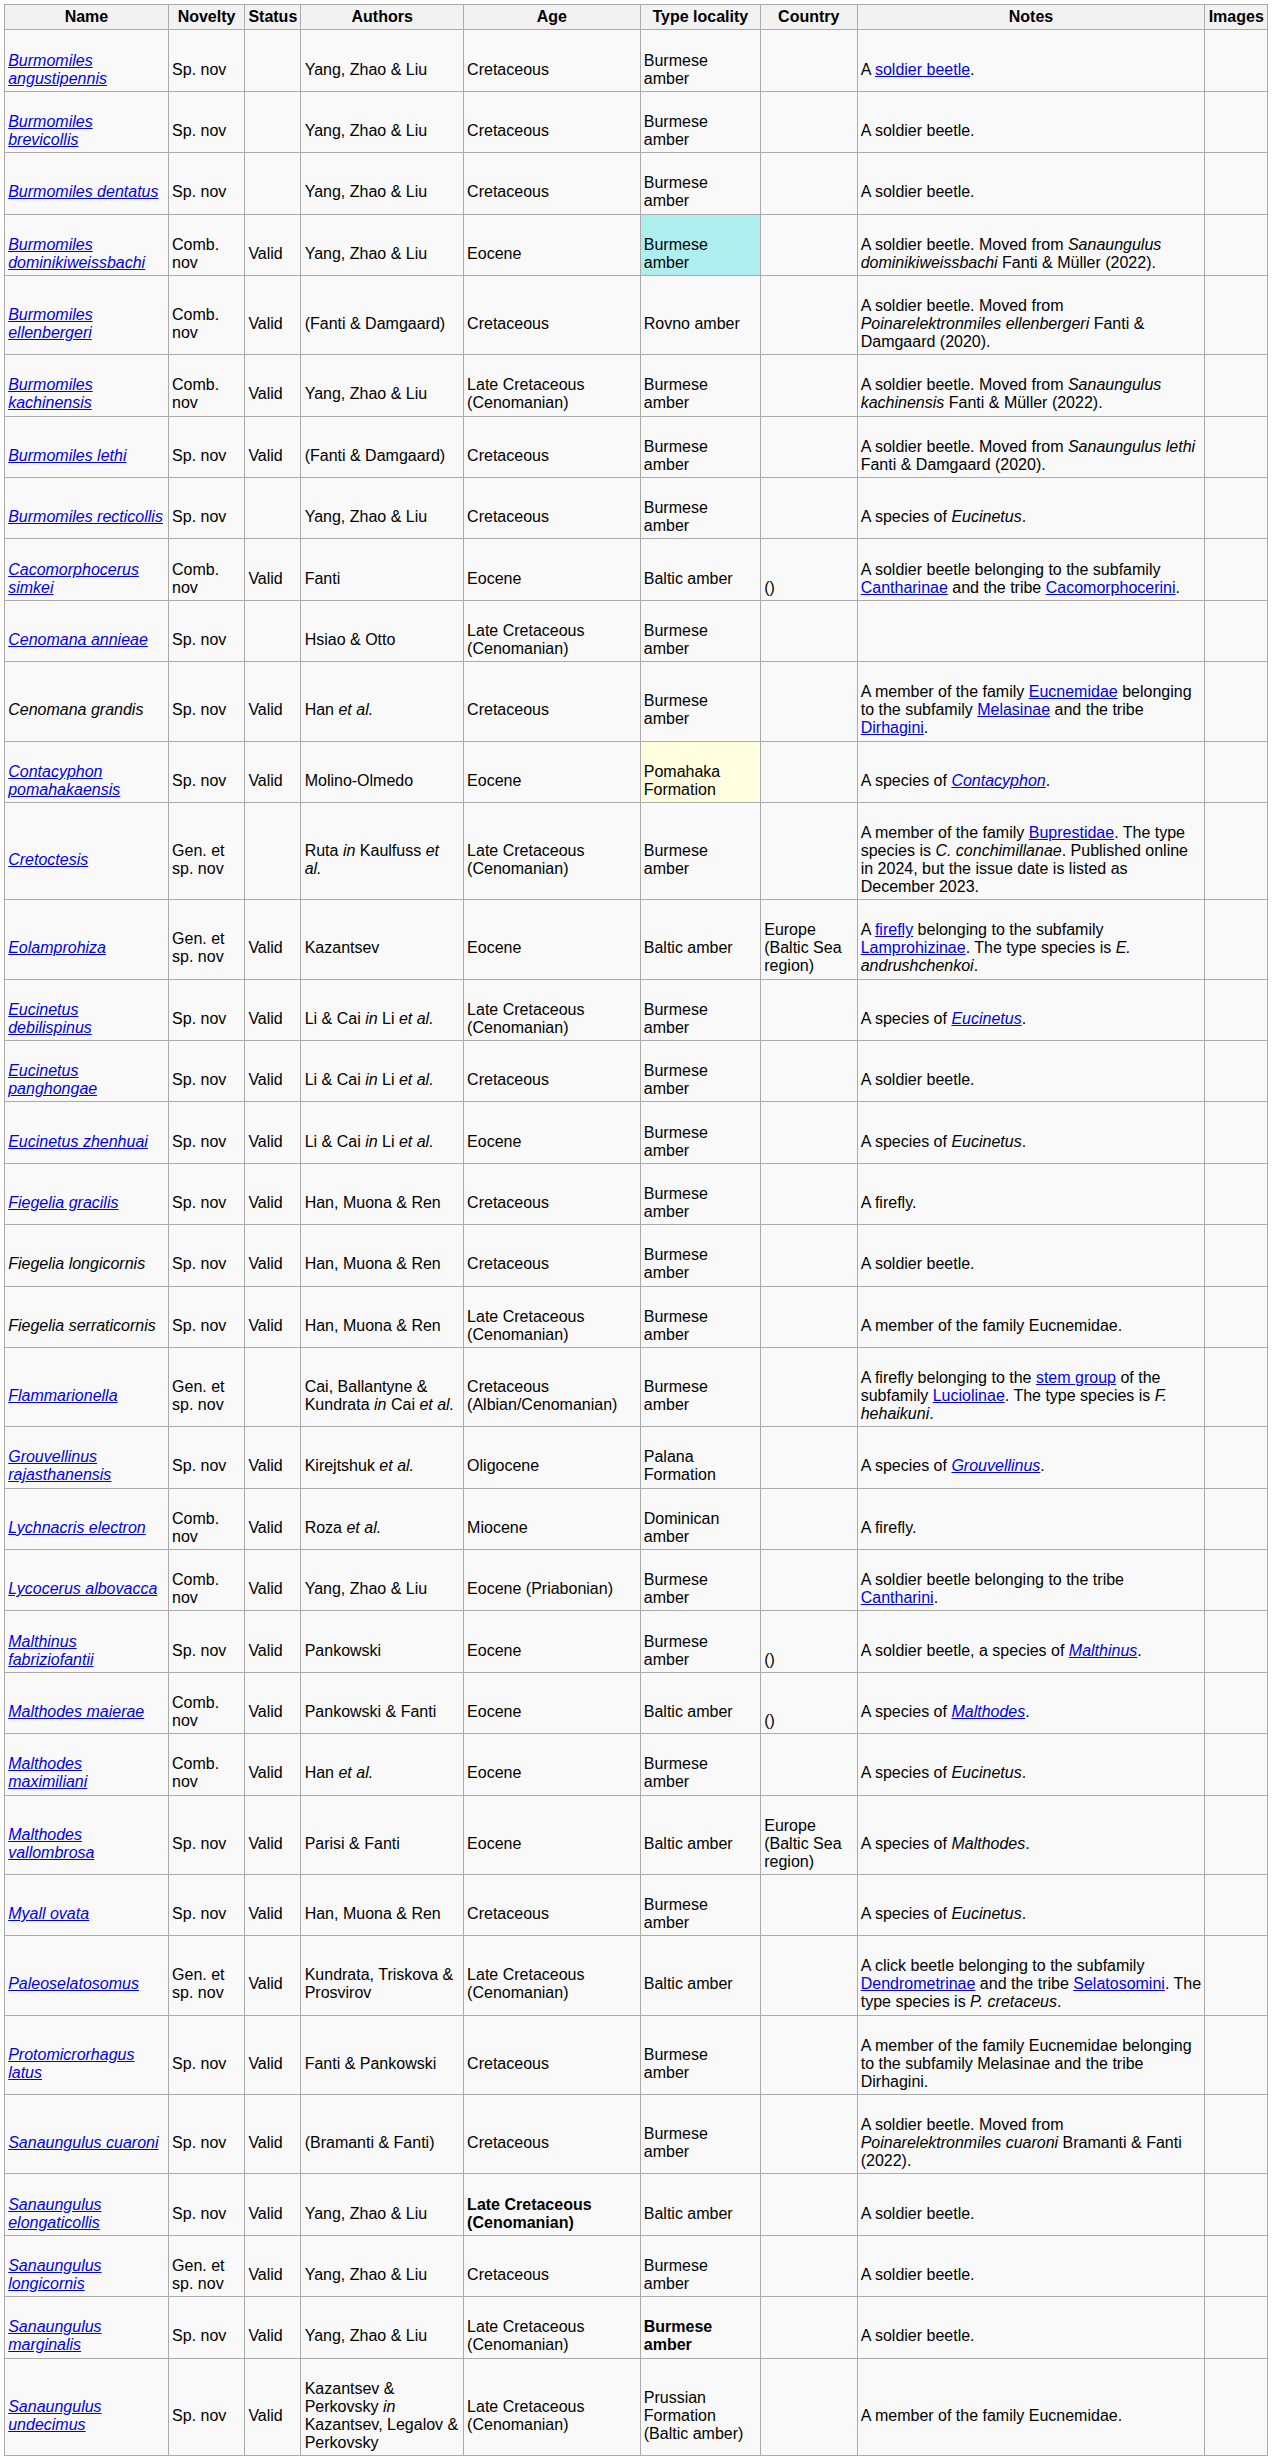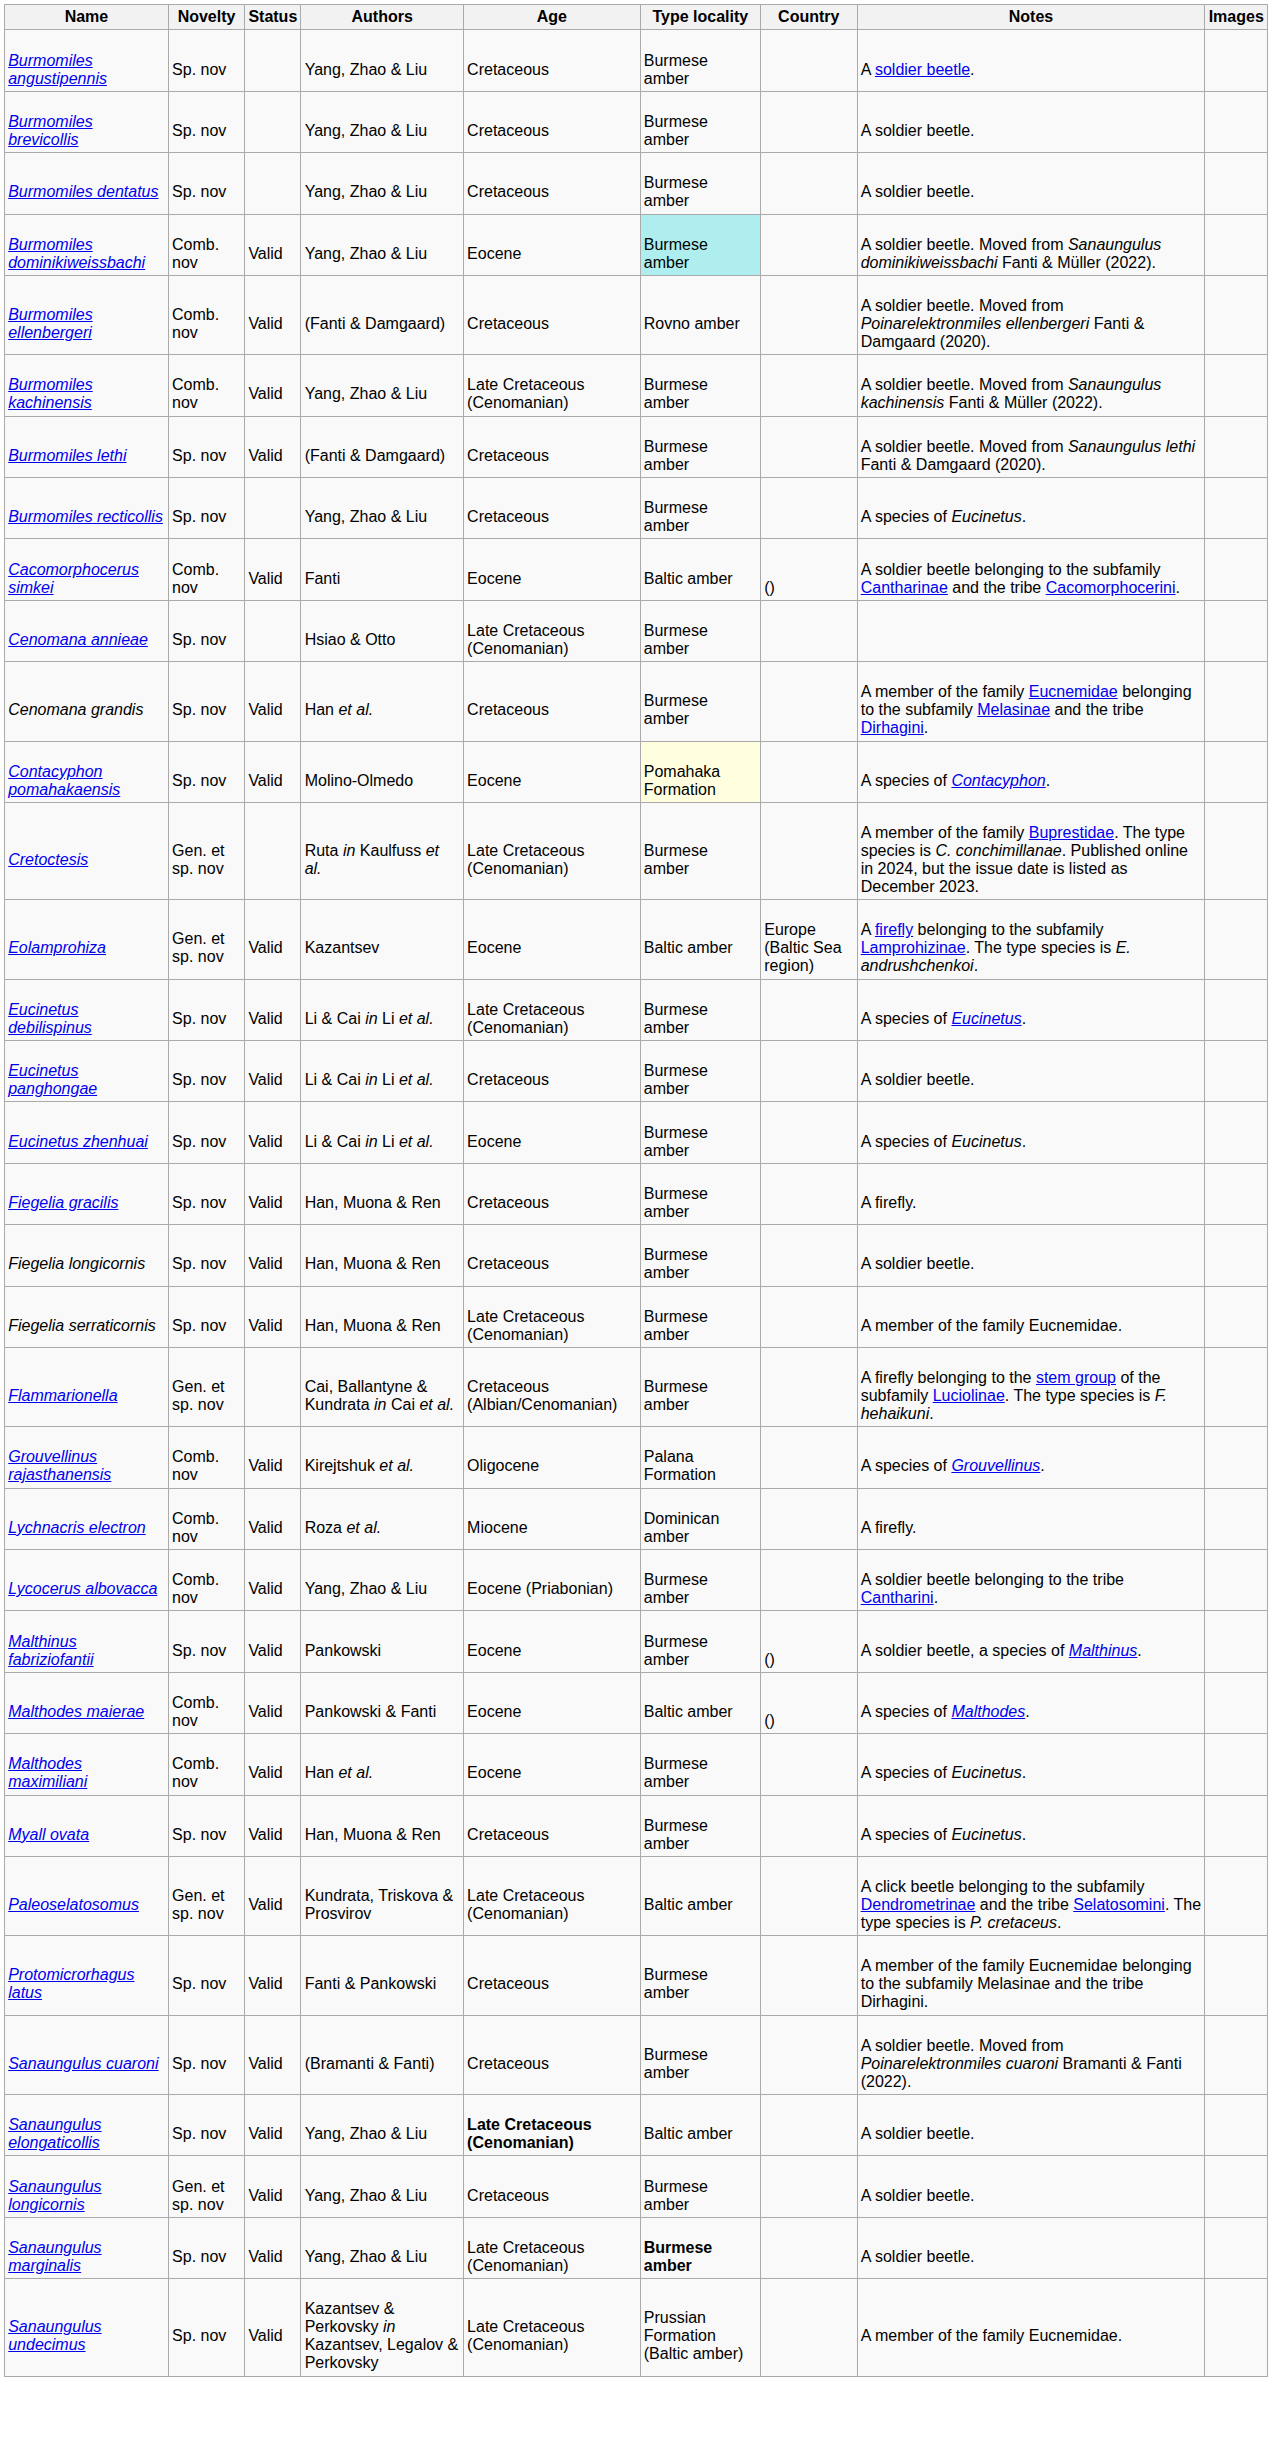 <table class="wikitable sortable" align="center" width="100%">
 <tr>
 <th>Name</th>
 <th>Novelty</th>
 <th>Status</th>
 <th>Authors</th>
 <th>Age</th>
 <th>Type locality</th>
 <th>Country</th>
 <th>Notes</th>
 <th>Images</th>
 </tr>
 <tr>
 <td><br><em><a href='#'>Burmomiles angustipennis</a></em></td>
 <td><br>Sp. nov</td>
 <td></td>
 <td><br>Yang, Zhao & Liu</td>
 <td><br>Cretaceous</td>
 <td><br>Burmese amber</td>
 <td><br></td>
 <td><br>A <a href='#'>soldier beetle</a>.</td>
 <td></td>
 </tr>
 <tr>
 <td><br><em><a href='#'>Burmomiles brevicollis</a></em></td>
 <td><br>Sp. nov</td>
 <td></td>
 <td><br>Yang, Zhao & Liu</td>
 <td><br>Cretaceous</td>
 <td><br>Burmese amber</td>
 <td><br></td>
 <td><br>A soldier beetle.</td>
 <td></td>
 </tr>
 <tr>
 <td><br><em><a href='#'>Burmomiles dentatus</a></em></td>
 <td><br>Sp. nov</td>
 <td></td>
 <td><br>Yang, Zhao & Liu</td>
 <td><br>Cretaceous</td>
 <td><br>Burmese amber</td>
 <td><br></td>
 <td><br>A soldier beetle.</td>
 <td></td>
 </tr>
 <tr>
 <td><br><em><a href='#'>Burmomiles dominikiweissbachi</a></em></td>
 <td><br>Comb. nov</td>
 <td><br>Valid</td>
 <td><br>Yang, Zhao & Liu</td>
 <td><br>Eocene</td>
 <td style="background: paleturquoise;"><br>Burmese amber</td>
 <td><br></td>
 <td><br>A soldier beetle. Moved from <em>Sanaungulus dominikiweissbachi</em> Fanti & Müller (2022).</td>
 <td></td>
 </tr>
 <tr>
 <td><br><em><a href='#'>Burmomiles ellenbergeri</a></em></td>
 <td><br>Comb. nov</td>
 <td><br>Valid</td>
 <td><br>(Fanti & Damgaard)</td>
 <td><br>Cretaceous</td>
 <td><br>Rovno amber</td>
 <td><br></td>
 <td><br>A soldier beetle. Moved from <em>Poinarelektronmiles ellenbergeri</em> Fanti & Damgaard (2020).</td>
 <td></td>
 </tr>
 <tr>
 <td><br><em><a href='#'>Burmomiles kachinensis</a></em></td>
 <td><br>Comb. nov</td>
 <td><br>Valid</td>
 <td><br>Yang, Zhao & Liu</td>
 <td><br>Late Cretaceous (Cenomanian)</td>
 <td><br>Burmese amber</td>
 <td><br></td>
 <td><br>A soldier beetle. Moved from <em>Sanaungulus kachinensis</em> Fanti & Müller (2022).</td>
 <td></td>
 </tr>
 <tr>
 <td><br><em><a href='#'>Burmomiles lethi</a></em></td>
 <td><br>Sp. nov</td>
 <td><br>Valid</td>
 <td><br>(Fanti & Damgaard)</td>
 <td><br>Cretaceous</td>
 <td><br>Burmese amber</td>
 <td><br></td>
 <td><br>A soldier beetle. Moved from <em>Sanaungulus lethi</em> Fanti & Damgaard (2020).</td>
 <td></td>
 </tr>
 <tr>
 <td><br><em><a href='#'>Burmomiles recticollis</a></em></td>
 <td><br>Sp. nov</td>
 <td></td>
 <td><br>Yang, Zhao & Liu</td>
 <td><br>Cretaceous</td>
 <td><br>Burmese amber</td>
 <td><br></td>
 <td><br>A species of <em>Eucinetus</em>.</td>
 <td></td>
 </tr>
 <tr>
 <td><br><em><a href='#'>Cacomorphocerus simkei</a></em></td>
 <td><br>Comb. nov</td>
 <td><br>Valid</td>
 <td><br>Fanti</td>
 <td><br>Eocene</td>
 <td><br>Baltic amber</td>
 <td><br><br>()</td>
 <td><br>A soldier beetle belonging to the subfamily <a href='#'>Cantharinae</a> and the tribe <a href='#'>Cacomorphocerini</a>.</td>
 <td></td>
 </tr>
 <tr>
 <td><br><em><a href='#'>Cenomana annieae</a></em></td>
 <td><br>Sp. nov</td>
 <td></td>
 <td><br>Hsiao & Otto</td>
 <td><br>Late Cretaceous (Cenomanian)</td>
 <td><br>Burmese amber</td>
 <td><br></td>
 <td></td>
 <td></td>
 </tr>
 <tr>
 <td><br><em>Cenomana grandis</em></td>
 <td><br>Sp. nov</td>
 <td><br>Valid</td>
 <td><br>Han <em>et al.</em></td>
 <td><br>Cretaceous</td>
 <td><br>Burmese amber</td>
 <td><br></td>
 <td><br>A member of the family <a href='#'>Eucnemidae</a> belonging to the subfamily <a href='#'>Melasinae</a> and the tribe <a href='#'>Dirhagini</a>.</td>
 <td></td>
 </tr>
 <tr>
 <td><br><em><a href='#'>Contacyphon pomahakaensis</a></em></td>
 <td><br>Sp. nov</td>
 <td><br>Valid</td>
 <td><br>Molino-Olmedo</td>
 <td><br>Eocene</td>
 <td style="background: lightyellow;"><br>Pomahaka Formation</td>
 <td><br></td>
 <td><br>A species of <em><a href='#'>Contacyphon</a></em>.</td>
 <td></td>
 </tr>
 <tr>
 <td><br><em><a href='#'>Cretoctesis</a></em></td>
 <td><br>Gen. et sp. nov</td>
 <td></td>
 <td><br>Ruta <em>in</em> Kaulfuss <em>et al.</em></td>
 <td><br>Late Cretaceous (Cenomanian)</td>
 <td><br>Burmese amber</td>
 <td><br></td>
 <td><br>A member of the family <a href='#'>Buprestidae</a>. The type species is <em>C. conchimillanae</em>. Published online in 2024, but the issue date is listed as December 2023.</td>
 <td></td>
 </tr>
 <tr>
 <td><br><em><a href='#'>Eolamprohiza</a></em></td>
 <td><br>Gen. et sp. nov</td>
 <td><br>Valid</td>
 <td><br>Kazantsev</td>
 <td><br>Eocene</td>
 <td><br>Baltic amber</td>
 <td><br>Europe (Baltic Sea region)</td>
 <td><br>A <a href='#'>firefly</a> belonging to the subfamily <a href='#'>Lamprohizinae</a>. The type species is <em>E. andrushchenkoi</em>.</td>
 <td></td>
 </tr>
 <tr>
 <td><br><em><a href='#'>Eucinetus debilispinus</a></em></td>
 <td><br>Sp. nov</td>
 <td><br>Valid</td>
 <td><br>Li & Cai <em>in</em> Li <em>et al.</em></td>
 <td><br>Late Cretaceous (Cenomanian)</td>
 <td><br>Burmese amber</td>
 <td><br></td>
 <td><br>A species of <em><a href='#'>Eucinetus</a></em>.</td>
 <td></td>
 </tr>
 <tr>
 <td><br><em><a href='#'>Eucinetus panghongae</a></em></td>
 <td><br>Sp. nov</td>
 <td><br>Valid</td>
 <td><br>Li & Cai <em>in</em> Li <em>et al.</em></td>
 <td><br>Cretaceous</td>
 <td><br>Burmese amber</td>
 <td><br></td>
 <td><br>A soldier beetle.</td>
 <td></td>
 </tr>
 <tr>
 <td><br><em><a href='#'>Eucinetus zhenhuai</a></em></td>
 <td><br>Sp. nov</td>
 <td><br>Valid</td>
 <td><br>Li & Cai <em>in</em> Li <em>et al.</em></td>
 <td><br>Eocene</td>
 <td><br>Burmese amber</td>
 <td><br></td>
 <td><br>A species of <em>Eucinetus</em>.</td>
 <td></td>
 </tr>
 <tr>
 <td><br><em><a href='#'>Fiegelia gracilis</a></em></td>
 <td><br>Sp. nov</td>
 <td><br>Valid</td>
 <td><br>Han, Muona & Ren</td>
 <td><br>Cretaceous</td>
 <td><br>Burmese amber</td>
 <td><br></td>
 <td><br>A firefly.</td>
 <td></td>
 </tr>
 <tr>
 <td><br><em>Fiegelia longicornis</em></td>
 <td><br>Sp. nov</td>
 <td><br>Valid</td>
 <td><br>Han, Muona & Ren</td>
 <td><br>Cretaceous</td>
 <td><br>Burmese amber</td>
 <td><br></td>
 <td><br>A soldier beetle.</td>
 <td></td>
 </tr>
 <tr>
 <td><br><em>Fiegelia serraticornis</em></td>
 <td><br>Sp. nov</td>
 <td><br>Valid</td>
 <td><br>Han, Muona & Ren</td>
 <td><br>Late Cretaceous (Cenomanian)</td>
 <td><br>Burmese amber</td>
 <td><br></td>
 <td><br>A member of the family Eucnemidae.</td>
 <td></td>
 </tr>
 <tr>
 <td><br><em><a href='#'>Flammarionella</a></em></td>
 <td><br>Gen. et sp. nov</td>
 <td></td>
 <td><br>Cai, Ballantyne & Kundrata <em>in</em> Cai <em>et al.</em></td>
 <td><br>Cretaceous (Albian/Cenomanian)</td>
 <td><br>Burmese amber</td>
 <td><br></td>
 <td><br>A firefly belonging to the <a href='#'>stem group</a> of the subfamily <a href='#'>Luciolinae</a>. The type species is <em>F. hehaikuni</em>.</td>
 <td></td>
 </tr>
 <tr>
 <td><br><em><a href='#'>Grouvellinus rajasthanensis</a></em></td>
-<td><br>Sp. nov</td>
+<td><br>Comb. nov</td>
 <td><br>Valid</td>
 <td><br>Kirejtshuk <em>et al.</em></td>
 <td><br>Oligocene</td>
 <td><br>Palana Formation</td>
 <td><br></td>
 <td><br>A species of <em><a href='#'>Grouvellinus</a></em>.</td>
 <td></td>
 </tr>
 <tr>
 <td><br><em><a href='#'>Lychnacris electron</a></em></td>
 <td><br>Comb. nov</td>
 <td><br>Valid</td>
 <td><br>Roza <em>et al.</em></td>
 <td><br>Miocene</td>
 <td><br>Dominican amber</td>
 <td><br></td>
 <td><br>A firefly.</td>
 <td></td>
 </tr>
 <tr>
 <td><br><em><a href='#'>Lycocerus albovacca</a></em></td>
 <td><br>Comb. nov</td>
 <td><br>Valid</td>
 <td><br>Yang, Zhao & Liu</td>
 <td><br>Eocene (Priabonian)</td>
 <td><br>Burmese amber</td>
 <td><br></td>
 <td><br>A soldier beetle belonging to the tribe <a href='#'>Cantharini</a>.</td>
 <td></td>
 </tr>
 <tr>
 <td><br><em><a href='#'>Malthinus fabriziofantii</a></em></td>
 <td><br>Sp. nov</td>
 <td><br>Valid</td>
 <td><br>Pankowski</td>
 <td><br>Eocene</td>
 <td><br>Burmese amber</td>
 <td><br><br>()</td>
 <td><br>A soldier beetle, a species of <em><a href='#'>Malthinus</a></em>.</td>
 <td></td>
 </tr>
 <tr>
 <td><br><em><a href='#'>Malthodes maierae</a></em></td>
 <td><br>Comb. nov</td>
 <td><br>Valid</td>
 <td><br>Pankowski & Fanti</td>
 <td><br>Eocene</td>
 <td><br>Baltic amber</td>
 <td><br><br>()</td>
 <td><br>A species of <em><a href='#'>Malthodes</a></em>.</td>
 <td></td>
 </tr>
 <tr>
 <td><br><em><a href='#'>Malthodes maximiliani</a></em></td>
 <td><br>Comb. nov</td>
 <td><br>Valid</td>
 <td><br>Han <em>et al.</em></td>
 <td><br>Eocene</td>
 <td><br>Burmese amber</td>
 <td><br></td>
 <td><br>A species of <em>Eucinetus</em>.</td>
-<td></td>
-</tr>
-<tr>
-<td><br><em><a href='#'>Malthodes vallombrosa</a></em></td>
-<td><br>Sp. nov</td>
-<td><br>Valid</td>
-<td><br>Parisi & Fanti</td>
-<td><br>Eocene</td>
-<td><br>Baltic amber</td>
-<td><br>Europe (Baltic Sea region)</td>
-<td><br>A species of <em>Malthodes</em>.</td>
 <td></td>
 </tr>
 <tr>
 <td><br><em><a href='#'>Myall ovata</a></em></td>
 <td><br>Sp. nov</td>
 <td><br>Valid</td>
 <td><br>Han, Muona & Ren</td>
 <td><br>Cretaceous</td>
 <td><br>Burmese amber</td>
 <td><br></td>
 <td><br>A species of <em>Eucinetus</em>.</td>
 <td></td>
 </tr>
 <tr>
 <td><br><em><a href='#'>Paleoselatosomus</a></em></td>
 <td><br>Gen. et sp. nov</td>
 <td><br>Valid</td>
 <td><br>Kundrata, Triskova & Prosvirov</td>
 <td><br>Late Cretaceous (Cenomanian)</td>
 <td><br>Baltic amber</td>
 <td><br></td>
 <td><br>A click beetle belonging to the subfamily <a href='#'>Dendrometrinae</a> and the tribe <a href='#'>Selatosomini</a>. The type species is <em>P. cretaceus</em>.</td>
 <td></td>
 </tr>
 <tr>
 <td><br><em><a href='#'>Protomicrorhagus latus</a></em></td>
 <td><br>Sp. nov</td>
 <td><br>Valid</td>
 <td><br>Fanti & Pankowski</td>
 <td><br>Cretaceous</td>
 <td><br>Burmese amber</td>
 <td><br></td>
 <td><br>A member of the family Eucnemidae belonging to the subfamily Melasinae and the tribe Dirhagini.</td>
 <td></td>
 </tr>
 <tr>
 <td><br><em><a href='#'>Sanaungulus cuaroni</a></em></td>
 <td><br>Sp. nov</td>
 <td><br>Valid</td>
 <td><br>(Bramanti & Fanti)</td>
 <td><br>Cretaceous</td>
 <td><br>Burmese amber</td>
 <td><br></td>
 <td><br>A soldier beetle. Moved from <em>Poinarelektronmiles cuaroni</em> Bramanti & Fanti (2022).</td>
 <td></td>
 </tr>
 <tr>
 <td><br><em><a href='#'>Sanaungulus elongaticollis</a></em></td>
 <td><br>Sp. nov</td>
 <td><br>Valid</td>
 <td><br>Yang, Zhao & Liu</td>
 <td><strong><br>Late Cretaceous (Cenomanian)</strong></td>
 <td><br>Baltic amber</td>
 <td><br></td>
 <td><br>A soldier beetle.</td>
 <td></td>
 </tr>
 <tr>
 <td><br><em><a href='#'>Sanaungulus longicornis</a></em></td>
 <td><br>Gen. et sp. nov</td>
 <td><br>Valid</td>
 <td><br>Yang, Zhao & Liu</td>
 <td><br>Cretaceous</td>
 <td><br>Burmese amber</td>
 <td><br></td>
 <td><br>A soldier beetle.</td>
 <td></td>
 </tr>
 <tr>
 <td><br><em><a href='#'>Sanaungulus marginalis</a></em></td>
 <td><br>Sp. nov</td>
 <td><br>Valid</td>
 <td><br>Yang, Zhao & Liu</td>
 <td><br>Late Cretaceous (Cenomanian)</td>
 <td><strong><br>Burmese amber</strong></td>
 <td><br></td>
 <td><br>A soldier beetle.</td>
 <td></td>
 </tr>
 <tr>
 <td><br><em><a href='#'>Sanaungulus undecimus</a></em></td>
 <td><br>Sp. nov</td>
 <td><br>Valid</td>
 <td><br>Kazantsev & Perkovsky <em>in</em> Kazantsev, Legalov & Perkovsky</td>
 <td><br>Late Cretaceous (Cenomanian)</td>
 <td><br>Prussian Formation (Baltic amber)</td>
 <td><br></td>
 <td><br>A member of the family Eucnemidae.</td>
 <td></td>
 </tr>
 <tr>
 </tr>
 </table>
